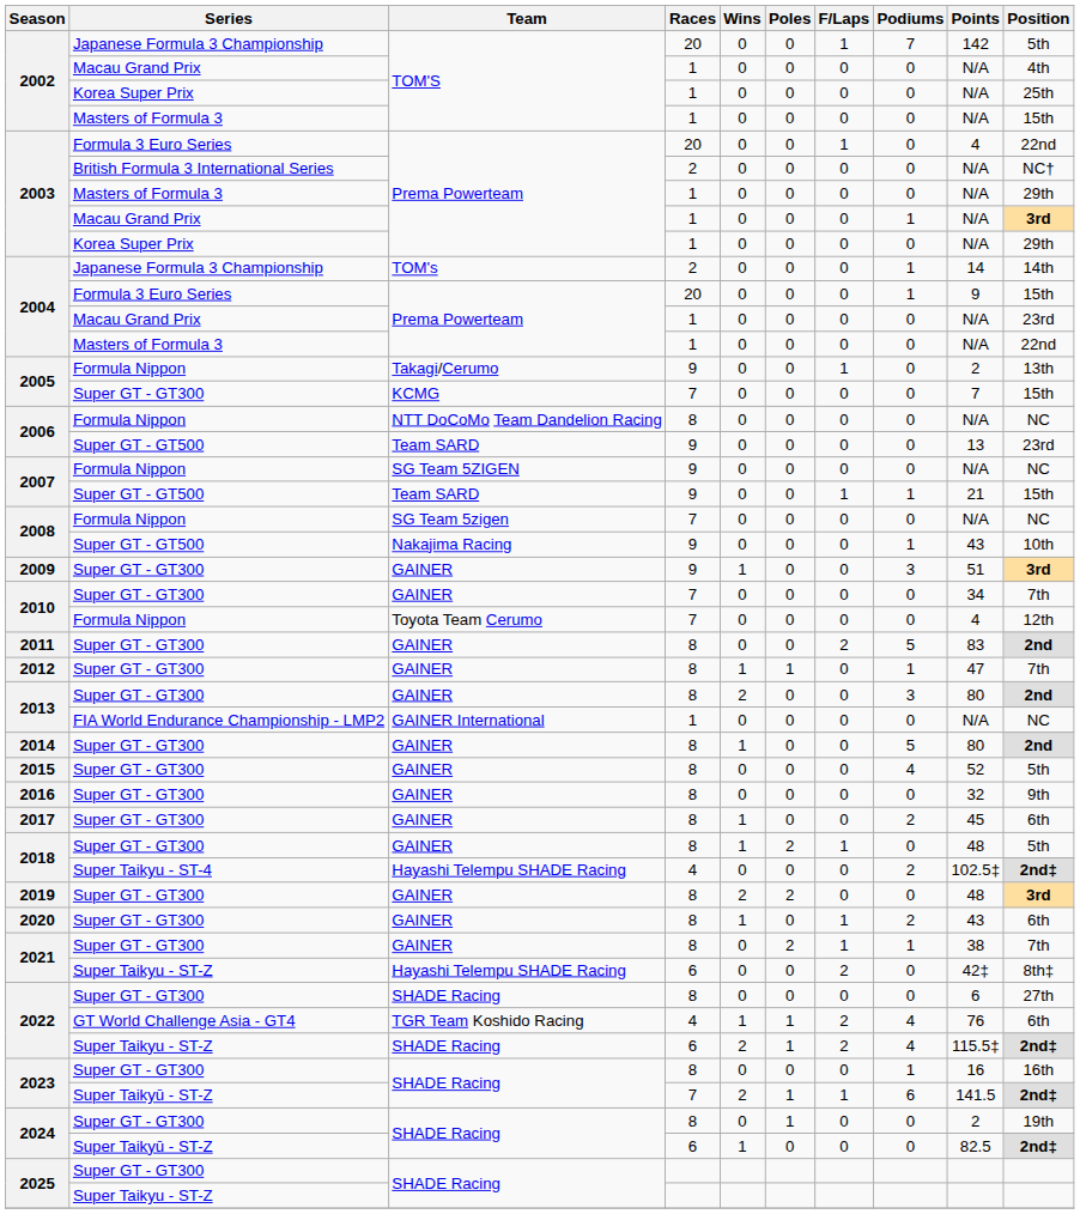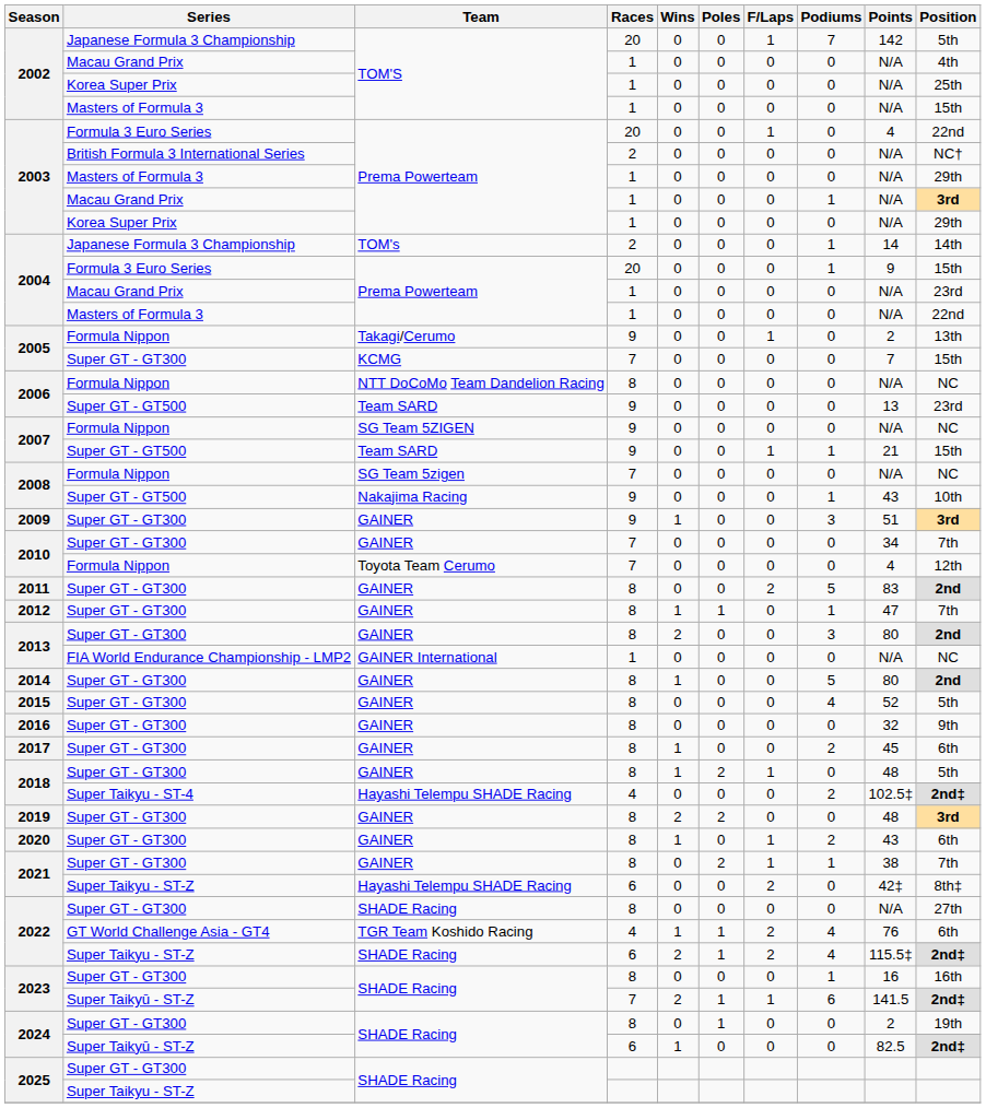 <table class="wikitable" style="font-size: 90%; text-align:center">
 <tr>
 <th>Season</th>
 <th>Series</th>
 <th>Team</th>
 <th>Races</th>
 <th>Wins</th>
 <th>Poles</th>
 <th>F/Laps</th>
 <th>Podiums</th>
 <th>Points</th>
 <th>Position</th>
 </tr>
 <tr>
 <th rowspan=4>2002</th>
 <td align=left><a href='#'>Japanese Formula 3 Championship</a></td>
 <td rowspan=4 align=left><a href='#'>TOM'S</a></td>
 <td>20</td>
 <td>0</td>
 <td>0</td>
 <td>1</td>
 <td>7</td>
 <td>142</td>
 <td>5th</td>
 </tr>
 <tr>
 <td align=left><a href='#'>Macau Grand Prix</a></td>
 <td>1</td>
 <td>0</td>
 <td>0</td>
 <td>0</td>
 <td>0</td>
 <td>N/A</td>
 <td>4th</td>
 </tr>
 <tr>
 <td align=left><a href='#'>Korea Super Prix</a></td>
 <td>1</td>
 <td>0</td>
 <td>0</td>
 <td>0</td>
 <td>0</td>
 <td>N/A</td>
 <td>25th</td>
 </tr>
 <tr>
 <td align=left><a href='#'>Masters of Formula 3</a></td>
 <td>1</td>
 <td>0</td>
 <td>0</td>
 <td>0</td>
 <td>0</td>
 <td>N/A</td>
 <td>15th</td>
 </tr>
 <tr>
 <th rowspan=5>2003</th>
 <td align=left><a href='#'>Formula 3 Euro Series</a></td>
 <td align=left rowspan=5><a href='#'>Prema Powerteam</a></td>
 <td>20</td>
 <td>0</td>
 <td>0</td>
 <td>1</td>
 <td>0</td>
 <td>4</td>
 <td>22nd</td>
 </tr>
 <tr>
 <td align=left><a href='#'>British Formula 3 International Series</a></td>
 <td>2</td>
 <td>0</td>
 <td>0</td>
 <td>0</td>
 <td>0</td>
 <td>N/A</td>
 <td>NC†</td>
 </tr>
 <tr>
 <td align=left><a href='#'>Masters of Formula 3</a></td>
 <td>1</td>
 <td>0</td>
 <td>0</td>
 <td>0</td>
 <td>0</td>
 <td>N/A</td>
 <td>29th</td>
 </tr>
 <tr>
 <td align=left><a href='#'>Macau Grand Prix</a></td>
 <td>1</td>
 <td>0</td>
 <td>0</td>
 <td>0</td>
 <td>1</td>
 <td>N/A</td>
 <td style="background:#FFDF9F;"><strong>3rd</strong></td>
 </tr>
 <tr>
 <td align=left><a href='#'>Korea Super Prix</a></td>
 <td>1</td>
 <td>0</td>
 <td>0</td>
 <td>0</td>
 <td>0</td>
 <td>N/A</td>
 <td>29th</td>
 </tr>
 <tr>
 <th rowspan=4>2004</th>
 <td align=left><a href='#'>Japanese Formula 3 Championship</a></td>
 <td align=left><a href='#'>TOM's</a></td>
 <td>2</td>
 <td>0</td>
 <td>0</td>
 <td>0</td>
 <td>1</td>
 <td>14</td>
 <td>14th</td>
 </tr>
 <tr>
 <td align=left><a href='#'>Formula 3 Euro Series</a></td>
 <td align=left rowspan=3><a href='#'>Prema Powerteam</a></td>
 <td>20</td>
 <td>0</td>
 <td>0</td>
 <td>0</td>
 <td>1</td>
 <td>9</td>
 <td>15th</td>
 </tr>
 <tr>
 <td align=left><a href='#'>Macau Grand Prix</a></td>
 <td>1</td>
 <td>0</td>
 <td>0</td>
 <td>0</td>
 <td>0</td>
 <td>N/A</td>
 <td>23rd</td>
 </tr>
 <tr>
 <td align=left><a href='#'>Masters of Formula 3</a></td>
 <td>1</td>
 <td>0</td>
 <td>0</td>
 <td>0</td>
 <td>0</td>
 <td>N/A</td>
 <td>22nd</td>
 </tr>
 <tr>
 <th rowspan=2>2005</th>
 <td align=left><a href='#'>Formula Nippon</a></td>
 <td align=left><a href='#'>Takagi</a>/<a href='#'>Cerumo</a></td>
 <td>9</td>
 <td>0</td>
 <td>0</td>
 <td>1</td>
 <td>0</td>
 <td>2</td>
 <td>13th</td>
 </tr>
 <tr>
 <td align=left><a href='#'>Super GT - GT300</a></td>
 <td align=left><a href='#'>KCMG</a></td>
 <td>7</td>
 <td>0</td>
 <td>0</td>
 <td>0</td>
 <td>0</td>
 <td>7</td>
 <td>15th</td>
 </tr>
 <tr>
 <th rowspan=2>2006</th>
 <td align=left><a href='#'>Formula Nippon</a></td>
 <td align=left><a href='#'>NTT DoCoMo</a> <a href='#'>Team Dandelion Racing</a></td>
 <td>8</td>
 <td>0</td>
 <td>0</td>
 <td>0</td>
 <td>0</td>
 <td>N/A</td>
 <td>NC</td>
 </tr>
 <tr>
 <td align=left><a href='#'>Super GT - GT500</a></td>
 <td align=left><a href='#'>Team SARD</a></td>
 <td>9</td>
 <td>0</td>
 <td>0</td>
 <td>0</td>
 <td>0</td>
 <td>13</td>
 <td>23rd</td>
 </tr>
 <tr>
 <th rowspan=2>2007</th>
 <td align=left><a href='#'>Formula Nippon</a></td>
 <td align=left><a href='#'>SG Team 5ZIGEN</a></td>
 <td>9</td>
 <td>0</td>
 <td>0</td>
 <td>0</td>
 <td>0</td>
 <td>N/A</td>
 <td>NC</td>
 </tr>
 <tr>
 <td align=left><a href='#'>Super GT - GT500</a></td>
 <td align=left><a href='#'>Team SARD</a></td>
 <td>9</td>
 <td>0</td>
 <td>0</td>
 <td>1</td>
 <td>1</td>
 <td>21</td>
 <td>15th</td>
 </tr>
 <tr>
 <th rowspan=2>2008</th>
 <td align=left><a href='#'>Formula Nippon</a></td>
 <td align=left><a href='#'>SG Team 5zigen</a></td>
 <td>7</td>
 <td>0</td>
 <td>0</td>
 <td>0</td>
 <td>0</td>
 <td>N/A</td>
 <td>NC</td>
 </tr>
 <tr>
 <td align=left><a href='#'>Super GT - GT500</a></td>
 <td align=left><a href='#'>Nakajima Racing</a></td>
 <td>9</td>
 <td>0</td>
 <td>0</td>
 <td>0</td>
 <td>1</td>
 <td>43</td>
 <td>10th</td>
 </tr>
 <tr>
 <th>2009</th>
 <td align=left><a href='#'>Super GT - GT300</a></td>
 <td align=left><a href='#'>GAINER</a></td>
 <td>9</td>
 <td>1</td>
 <td>0</td>
 <td>0</td>
 <td>3</td>
 <td>51</td>
 <td style="background:#FFDF9F;"><strong>3rd</strong></td>
 </tr>
 <tr>
 <th rowspan=2>2010</th>
 <td align=left><a href='#'>Super GT - GT300</a></td>
 <td align=left><a href='#'>GAINER</a></td>
 <td>7</td>
 <td>0</td>
 <td>0</td>
 <td>0</td>
 <td>0</td>
 <td>34</td>
 <td>7th</td>
 </tr>
 <tr>
 <td align=left><a href='#'>Formula Nippon</a></td>
 <td align=left>Toyota Team <a href='#'>Cerumo</a></td>
 <td>7</td>
 <td>0</td>
 <td>0</td>
 <td>0</td>
 <td>0</td>
 <td>4</td>
 <td>12th</td>
 </tr>
 <tr>
 <th>2011</th>
 <td align=left><a href='#'>Super GT - GT300</a></td>
 <td align=left><a href='#'>GAINER</a></td>
 <td>8</td>
 <td>0</td>
 <td>0</td>
 <td>2</td>
 <td>5</td>
 <td>83</td>
 <td style="background:#DFDFDF;"><strong>2nd</strong></td>
 </tr>
 <tr>
 <th>2012</th>
 <td align=left><a href='#'>Super GT - GT300</a></td>
 <td align=left><a href='#'>GAINER</a></td>
 <td>8</td>
 <td>1</td>
 <td>1</td>
 <td>0</td>
 <td>1</td>
 <td>47</td>
 <td>7th</td>
 </tr>
 <tr>
 <th rowspan=2>2013</th>
 <td align=left><a href='#'>Super GT - GT300</a></td>
 <td align=left><a href='#'>GAINER</a></td>
 <td>8</td>
 <td>2</td>
 <td>0</td>
 <td>0</td>
 <td>3</td>
 <td>80</td>
 <td style="background:#DFDFDF;"><strong>2nd</strong></td>
 </tr>
 <tr>
 <td align=left><a href='#'>FIA World Endurance Championship - LMP2</a></td>
 <td align=left><a href='#'>GAINER International</a></td>
 <td>1</td>
 <td>0</td>
 <td>0</td>
 <td>0</td>
 <td>0</td>
 <td>N/A</td>
 <td>NC</td>
 </tr>
 <tr>
 <th>2014</th>
 <td align=left><a href='#'>Super GT - GT300</a></td>
 <td align=left><a href='#'>GAINER</a></td>
 <td>8</td>
 <td>1</td>
 <td>0</td>
 <td>0</td>
 <td>5</td>
 <td>80</td>
 <td style="background:#DFDFDF;"><strong>2nd</strong></td>
 </tr>
 <tr>
 <th>2015</th>
 <td align=left><a href='#'>Super GT - GT300</a></td>
 <td align=left><a href='#'>GAINER</a></td>
 <td>8</td>
 <td>0</td>
 <td>0</td>
 <td>0</td>
 <td>4</td>
 <td>52</td>
 <td>5th</td>
 </tr>
 <tr>
 <th>2016</th>
 <td align=left><a href='#'>Super GT - GT300</a></td>
 <td align=left><a href='#'>GAINER</a></td>
 <td>8</td>
 <td>0</td>
 <td>0</td>
 <td>0</td>
 <td>0</td>
 <td>32</td>
 <td>9th</td>
 </tr>
 <tr>
 <th>2017</th>
 <td align=left><a href='#'>Super GT - GT300</a></td>
 <td align=left><a href='#'>GAINER</a></td>
 <td>8</td>
 <td>1</td>
 <td>0</td>
 <td>0</td>
 <td>2</td>
 <td>45</td>
 <td>6th</td>
 </tr>
 <tr>
 <th rowspan="2">2018</th>
 <td align=left><a href='#'>Super GT - GT300</a></td>
 <td align=left><a href='#'>GAINER</a></td>
 <td>8</td>
 <td>1</td>
 <td>2</td>
 <td>1</td>
 <td>0</td>
 <td>48</td>
 <td>5th</td>
 </tr>
 <tr>
 <td align=left><a href='#'>Super Taikyu - ST-4</a></td>
 <td align=left><a href='#'>Hayashi Telempu SHADE Racing</a></td>
 <td>4</td>
 <td>0</td>
 <td>0</td>
 <td>0</td>
 <td>2</td>
 <td>102.5‡</td>
 <td style="background:#DFDFDF;"><strong>2nd‡</strong></td>
 </tr>
 <tr>
 <th>2019</th>
 <td align="left"><a href='#'>Super GT - GT300</a></td>
 <td align="left"><a href='#'>GAINER</a></td>
 <td>8</td>
 <td>2</td>
 <td>2</td>
 <td>0</td>
 <td>0</td>
 <td>48</td>
 <td style="background:#FFDF9F;"><strong>3rd</strong></td>
 </tr>
 <tr>
 <th>2020</th>
 <td align="left"><a href='#'>Super GT - GT300</a></td>
 <td align="left"><a href='#'>GAINER</a></td>
 <td>8</td>
 <td>1</td>
 <td>0</td>
 <td>1</td>
 <td>2</td>
 <td>43</td>
 <td>6th</td>
 </tr>
 <tr>
 <th rowspan="2">2021</th>
 <td align="left"><a href='#'>Super GT - GT300</a></td>
 <td align="left"><a href='#'>GAINER</a></td>
 <td>8</td>
 <td>0</td>
 <td>2</td>
 <td>1</td>
 <td>1</td>
 <td>38</td>
 <td>7th</td>
 </tr>
 <tr>
 <td align=left><a href='#'>Super Taikyu - ST-Z</a></td>
 <td align=left><a href='#'>Hayashi Telempu SHADE Racing</a></td>
 <td>6</td>
 <td>0</td>
 <td>0</td>
 <td>2</td>
 <td>0</td>
 <td>42‡</td>
 <td>8th‡</td>
 </tr>
 <tr>
 <th rowspan="3">2022</th>
 <td align="left"><a href='#'>Super GT - GT300</a></td>
 <td align="left"><a href='#'>SHADE Racing</a></td>
 <td>8</td>
 <td>0</td>
 <td>0</td>
 <td>0</td>
 <td>0</td>
-<td>6</td>
+<td>N/A</td>
 <td>27th</td>
 </tr>
 <tr>
 <td align=left><a href='#'>GT World Challenge Asia - GT4</a></td>
 <td align=left><a href='#'>TGR Team</a> Koshido Racing</td>
 <td>4</td>
 <td>1</td>
 <td>1</td>
 <td>2</td>
 <td>4</td>
 <td>76</td>
 <td>6th</td>
 </tr>
 <tr>
 <td align=left><a href='#'>Super Taikyu - ST-Z</a></td>
 <td align=left><a href='#'>SHADE Racing</a></td>
 <td>6</td>
 <td>2</td>
 <td>1</td>
 <td>2</td>
 <td>4</td>
 <td>115.5‡</td>
 <td style="background:#DFDFDF;"><strong>2nd‡</strong></td>
 </tr>
 <tr>
 <th rowspan="2">2023</th>
 <td align=left><a href='#'>Super GT - GT300</a></td>
 <td align=left rowspan="2"><a href='#'>SHADE Racing</a></td>
 <td>8</td>
 <td>0</td>
 <td>0</td>
 <td>0</td>
 <td>1</td>
 <td>16</td>
 <td>16th</td>
 </tr>
 <tr>
 <td align=left><a href='#'>Super Taikyū - ST-Z</a></td>
 <td>7</td>
 <td>2</td>
 <td>1</td>
 <td>1</td>
 <td>6</td>
 <td>141.5</td>
 <td style="background:#dfdfdf;"><strong>2nd‡</strong></td>
 </tr>
 <tr>
 <th rowspan="2">2024</th>
 <td align=left><a href='#'>Super GT - GT300</a></td>
 <td align=left rowspan="2"><a href='#'>SHADE Racing</a></td>
 <td>8</td>
 <td>0</td>
 <td>1</td>
 <td>0</td>
 <td>0</td>
 <td>2</td>
 <td>19th</td>
 </tr>
 <tr>
 <td align=left><a href='#'>Super Taikyū - ST-Z</a></td>
 <td>6</td>
 <td>1</td>
 <td>0</td>
 <td>0</td>
 <td>0</td>
 <td>82.5</td>
 <td style="background:#dfdfdf;"><strong>2nd‡</strong></td>
 </tr>
 <tr>
 <th rowspan="2">2025</th>
 <td align=left><a href='#'>Super GT - GT300</a></td>
 <td rowspan="2" align="left"><a href='#'>SHADE Racing</a></td>
 <td></td>
 <td></td>
 <td></td>
 <td></td>
 <td></td>
 <td></td>
 <td></td>
 </tr>
 <tr>
 <td align=left><a href='#'>Super Taikyu - ST-Z</a></td>
 <td></td>
 <td></td>
 <td></td>
 <td></td>
 <td></td>
 <td></td>
 <td></td>
 </tr>
 <tr>
 </tr>
 </table>
